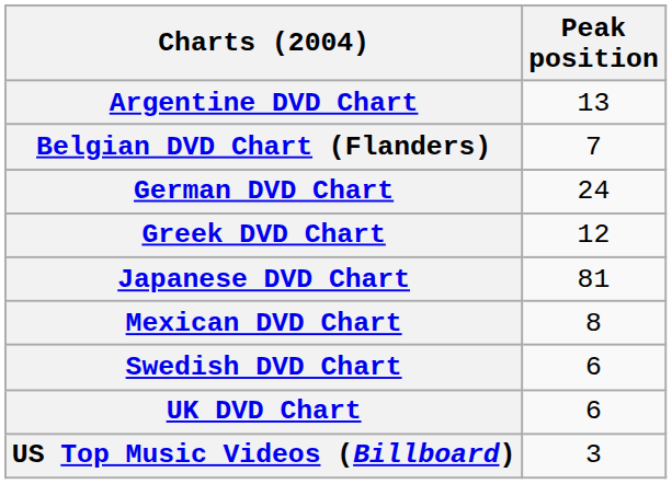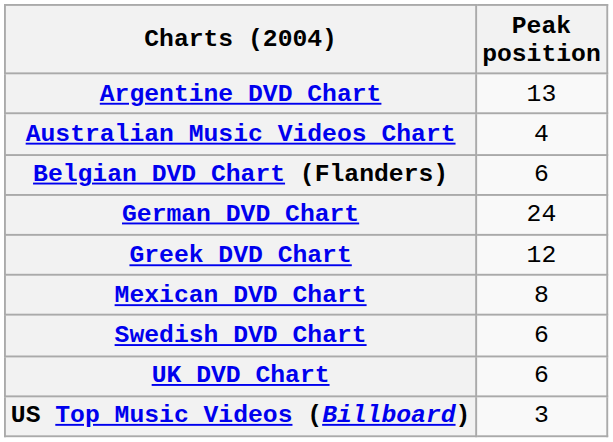 <table class="wikitable sortable plainrowheaders">
 <tr>
 <th style="text-align:center;">Charts (2004)</th>
 <th style="text-align:center;">Peak<br>position</th>
 </tr>
 <tr>
 <th scope="row"><a href='#'>Argentine DVD Chart</a></th>
 <td align="center">13</td>
 </tr>
 <tr>
+<th scope="row"><a href='#'>Australian Music Videos Chart</a></th>
+<td align="center">4</td>
+</tr>
+<tr>
 <th scope="row"><a href='#'>Belgian DVD Chart</a> (Flanders)</th>
-<td align="center">7</td>
+<td align="center">6</td>
 </tr>
 <tr>
 <th scope="row"><a href='#'>German DVD Chart</a></th>
 <td align="center">24</td>
 </tr>
 <tr>
 <th scope="row"><a href='#'>Greek DVD Chart</a></th>
 <td align="center">12</td>
-</tr>
-<tr>
-<th scope="row"><a href='#'>Japanese DVD Chart</a></th>
-<td align="center">81</td>
 </tr>
 <tr>
 <th scope="row"><a href='#'>Mexican DVD Chart</a></th>
 <td align="center">8</td>
 </tr>
 <tr>
 <th scope="row"><a href='#'>Swedish DVD Chart</a></th>
 <td align="center">6</td>
 </tr>
 <tr>
 <th scope="row"><a href='#'>UK DVD Chart</a></th>
 <td align="center">6</td>
 </tr>
 <tr>
 <th scope="row">US <a href='#'>Top Music Videos</a> (<em><a href='#'>Billboard</a></em>)</th>
 <td align="center">3</td>
 </tr>
 </table>
